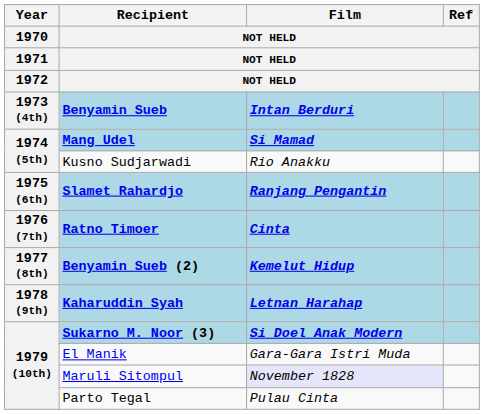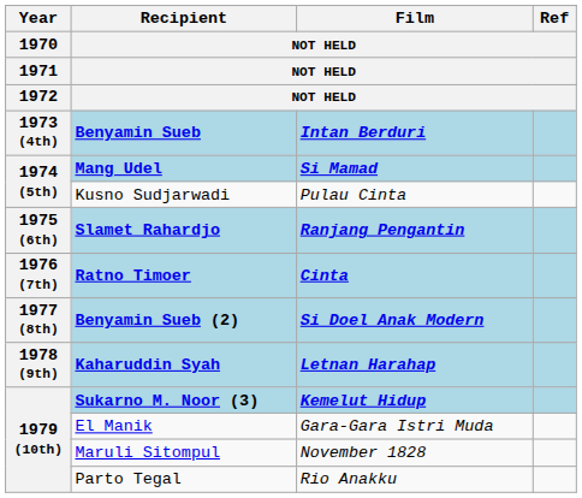 <table class="wikitable plainrowheaders sortable" style="width: 74%;">
 <tr>
 <th scope="col">Year</th>
 <th scope="col">Recipient</th>
 <th scope="col">Film</th>
 <th scope="col" class="unsortable">Ref</th>
 </tr>
 <tr>
 <th scope="row" style="text-align:center;">1970</th>
 <th colspan="3" scope="row"><small>NOT HELD</small></th>
 </tr>
 <tr>
 <th scope="row" style="text-align:center;">1971</th>
 <th colspan="3" scope="row"><small>NOT HELD</small></th>
 </tr>
 <tr>
 <th scope="row" style="text-align:center;">1972</th>
 <th colspan="3" scope="row"><small>NOT HELD</small></th>
 </tr>
 <tr>
 <th scope="row" style="text-align:center;"><strong>1973</strong><br><small>(4th)</small></th>
 <td scope="row" style="background:lightblue;"><strong><a href='#'>Benyamin Sueb</a></strong></td>
 <td style="background:lightblue;"><strong><em><a href='#'>Intan Berduri</a></em></strong></td>
 <td style="background:lightblue;"></td>
 </tr>
 <tr>
 <th scope="row" rowspan="2" style="text-align:center;"><strong>1974</strong><br><small>(5th)</small></th>
 <td scope="row" style="background:lightblue;"><strong><a href='#'>Mang Udel</a></strong></td>
 <td style="background:lightblue;"><strong><em><a href='#'>Si Mamad</a></em></strong></td>
 <td style="background:lightblue;"></td>
 </tr>
 <tr>
 <td scope="row">Kusno Sudjarwadi</td>
-<td><em>Rio Anakku</em></td>
+<td><em>Pulau Cinta</em></td>
 <td></td>
 </tr>
 <tr>
 <th scope="row" style="text-align:center;"><strong>1975</strong><br><small>(6th)</small></th>
 <td scope="row" style="background:lightblue;"><strong><a href='#'>Slamet Rahardjo</a></strong></td>
 <td style="background:lightblue;"><strong><em><a href='#'>Ranjang Pengantin</a></em></strong></td>
 <td style="background:lightblue;"></td>
 </tr>
 <tr>
 <th scope="row" style="text-align:center;"><strong>1976</strong><br><small>(7th)</small></th>
 <td scope="row" style="background:lightblue;"><strong><a href='#'>Ratno Timoer</a></strong></td>
 <td style="background:lightblue;"><em><a href='#'><strong>Cinta</strong></a></em></td>
 <td style="background:lightblue;"></td>
 </tr>
 <tr>
 <th scope="row" style="text-align:center;"><strong>1977</strong><br><small>(8th)</small></th>
 <td scope="row" style="background:lightblue;"><strong><a href='#'>Benyamin Sueb</a> (2)</strong></td>
-<td style="background:lightblue;"><strong><em><a href='#'>Kemelut Hidup</a></em></strong></td>
+<td style="background:lightblue;"><strong><em><a href='#'>Si Doel Anak Modern</a></em></strong></td>
 <td style="background:lightblue;"></td>
 </tr>
 <tr>
 <th scope="row" style="text-align:center;"><strong>1978</strong><br><small>(9th)</small></th>
 <td scope="row" style="background:lightblue;"><strong><a href='#'>Kaharuddin Syah</a></strong></td>
 <td style="background:lightblue;"><strong><em><a href='#'>Letnan Harahap</a></em></strong></td>
 <td style="background:lightblue;"></td>
 </tr>
 <tr>
 <th scope="row" rowspan="4" style="text-align:center;"><strong>1979</strong><br><small>(10th)</small></th>
 <td scope="row" style="background:lightblue;"><strong><a href='#'>Sukarno M. Noor</a> (3)</strong></td>
-<td style="background:lightblue;"><strong><em><a href='#'>Si Doel Anak Modern</a></em></strong></td>
+<td style="background:lightblue;"><strong><em><a href='#'>Kemelut Hidup</a></em></strong></td>
 <td style="background:lightblue;"></td>
 </tr>
 <tr>
 <td scope="row"><a href='#'>El Manik</a></td>
 <td><em>Gara-Gara Istri Muda</em></td>
 <td></td>
 </tr>
 <tr>
 <td scope="row"><a href='#'>Maruli Sitompul</a></td>
-<td style="background: lavender;"><em>November 1828</em></td>
+<td><em>November 1828</em></td>
 <td></td>
 </tr>
 <tr>
 <td scope="row">Parto Tegal</td>
-<td><em>Pulau Cinta</em></td>
+<td><em>Rio Anakku</em></td>
 <td></td>
 </tr>
 </table>
